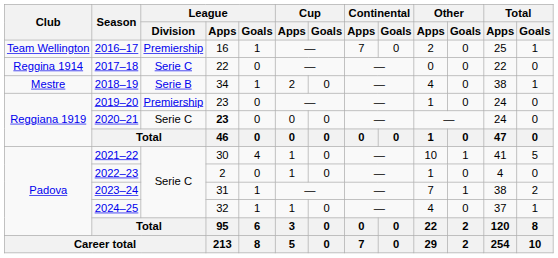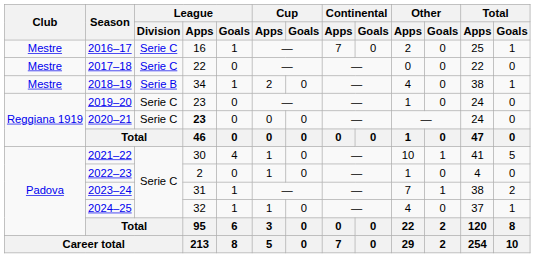 <table class="wikitable" style="text-align:center;">
 <tr>
 <th rowspan="2">Club</th>
 <th rowspan="2">Season</th>
 <th colspan="3">League</th>
 <th colspan="2">Cup</th>
 <th colspan="2">Continental</th>
 <th colspan="2">Other</th>
 <th colspan="2">Total</th>
 </tr>
 <tr>
 <th>Division</th>
 <th>Apps</th>
 <th>Goals</th>
 <th>Apps</th>
 <th>Goals</th>
 <th>Apps</th>
 <th>Goals</th>
 <th>Apps</th>
 <th>Goals</th>
 <th>Apps</th>
 <th>Goals</th>
 </tr>
 <tr>
-<td><a href='#'>Team Wellington</a></td>
+<td><a href='#'>Mestre</a></td>
 <td><a href='#'>2016–17</a></td>
-<td><a href='#'>Premiership</a></td>
+<td><a href='#'>Serie C</a></td>
 <td>16</td>
 <td>1</td>
 <td colspan=2>—</td>
 <td>7</td>
 <td>0</td>
 <td>2</td>
 <td>0</td>
 <td>25</td>
 <td>1</td>
 </tr>
 <tr>
-<td><a href='#'>Reggina 1914</a></td>
+<td><a href='#'>Mestre</a></td>
 <td><a href='#'>2017–18</a></td>
 <td><a href='#'>Serie C</a></td>
 <td>22</td>
 <td>0</td>
 <td colspan=2>—</td>
 <td colspan=2>—</td>
 <td>0</td>
 <td>0</td>
 <td>22</td>
 <td>0</td>
 </tr>
 <tr>
 <td><a href='#'>Mestre</a></td>
 <td><a href='#'>2018–19</a></td>
 <td><a href='#'>Serie B</a></td>
 <td>34</td>
 <td>1</td>
 <td>2</td>
 <td>0</td>
 <td colspan=2>—</td>
 <td>4</td>
 <td>0</td>
 <td>38</td>
 <td>1</td>
 </tr>
 <tr>
 <td rowspan=3><a href='#'>Reggiana 1919</a></td>
 <td><a href='#'>2019–20</a></td>
-<td><a href='#'>Premiership</a></td>
+<td>Serie C</td>
 <td>23</td>
 <td>0</td>
 <td colspan=2>—</td>
 <td colspan=2>—</td>
 <td>1</td>
 <td>0</td>
 <td>24</td>
 <td>0</td>
 </tr>
 <tr>
 <td><a href='#'>2020–21</a></td>
 <td>Serie C</td>
 <td><strong>23</strong></td>
 <td>0</td>
 <td>0</td>
 <td>0</td>
 <td colspan=2>—</td>
 <td colspan=2>—</td>
 <td>24</td>
 <td>0</td>
 </tr>
 <tr>
 <th colspan="2">Total</th>
 <th>46</th>
 <th>0</th>
 <th>0</th>
 <th>0</th>
 <th>0</th>
 <th>0</th>
 <th>1</th>
 <th>0</th>
 <th>47</th>
 <th>0</th>
 </tr>
 <tr>
 <td rowspan=5><a href='#'>Padova</a></td>
 <td><a href='#'>2021–22</a></td>
 <td rowspan=4>Serie C</td>
 <td>30</td>
 <td>4</td>
 <td>1</td>
 <td>0</td>
 <td colspan=2>—</td>
 <td>10</td>
 <td>1</td>
 <td>41</td>
 <td>5</td>
 </tr>
 <tr>
 <td><a href='#'>2022–23</a></td>
 <td>2</td>
 <td>0</td>
 <td>1</td>
 <td>0</td>
 <td colspan=2>—</td>
 <td>1</td>
 <td>0</td>
 <td>4</td>
 <td>0</td>
 </tr>
 <tr>
 <td><a href='#'>2023–24</a></td>
 <td>31</td>
 <td>1</td>
 <td colspan=2>—</td>
 <td colspan=2>—</td>
 <td>7</td>
 <td>1</td>
 <td>38</td>
 <td>2</td>
 </tr>
 <tr>
 <td><a href='#'>2024–25</a></td>
 <td>32</td>
 <td>1</td>
 <td>1</td>
 <td>0</td>
 <td colspan=2>—</td>
 <td>4</td>
 <td>0</td>
 <td>37</td>
 <td>1</td>
 </tr>
 <tr>
 <th colspan="2">Total</th>
 <th>95</th>
 <th>6</th>
 <th>3</th>
 <th>0</th>
 <th>0</th>
 <th>0</th>
 <th>22</th>
 <th>2</th>
 <th>120</th>
 <th>8</th>
 </tr>
 <tr>
 <th colspan="3">Career total</th>
 <th>213</th>
 <th>8</th>
 <th>5</th>
 <th>0</th>
 <th>7</th>
 <th>0</th>
 <th>29</th>
 <th>2</th>
 <th>254</th>
 <th>10</th>
 </tr>
 </table>
